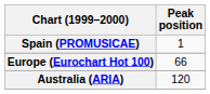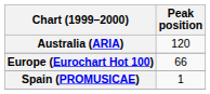 <table class="wikitable sortable plainrowheaders" style="text-align:center">
 <tr>
 <th scope="col">Chart (1999–2000)</th>
 <th scope="col">Peak<br>position</th>
 </tr>
 <tr>
-<th scope="row">Spain (<a href='#'>PROMUSICAE</a>)</th>
-<td>1</td>
+<th scope="row">Australia (<a href='#'>ARIA</a>)</th>
+<td>120</td>
 </tr>
 <tr>
 </tr>
 <tr>
 <th scope="row">Europe (<a href='#'>Eurochart Hot 100</a>)</th>
 <td>66</td>
 </tr>
 <tr>
 </tr>
 <tr>
 </tr>
 <tr>
 </tr>
 <tr>
 </tr>
 <tr>
 </tr>
 <tr>
 </tr>
 <tr>
-<th scope="row">Australia (<a href='#'>ARIA</a>)</th>
-<td>120</td>
+<th scope="row">Spain (<a href='#'>PROMUSICAE</a>)</th>
+<td>1</td>
 </tr>
 <tr>
 </tr>
 <tr>
 </tr>
 </table>
